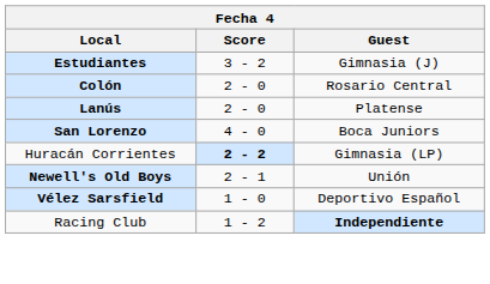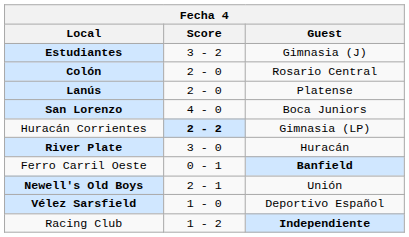 <table class="wikitable nowrap" style="font-size:88%; float:left; margin-right:1em;">
 <tr>
 <th colspan=3 align=center>Fecha 4</th>
 </tr>
 <tr>
 <th width="150">Local</th>
 <th width="75">Score</th>
 <th width="150">Guest</th>
 </tr>
 <tr align=center>
 <td bgcolor=#D0E7FF><strong>Estudiantes</strong></td>
 <td>3 - 2</td>
 <td>Gimnasia (J)</td>
 </tr>
 <tr align=center>
 <td bgcolor=#D0E7FF><strong>Colón</strong></td>
 <td>2 - 0</td>
 <td>Rosario Central</td>
 </tr>
 <tr align=center>
 <td bgcolor=#D0E7FF><strong>Lanús</strong></td>
 <td>2 - 0</td>
 <td>Platense</td>
 </tr>
 <tr align=center>
 <td bgcolor=#D0E7FF><strong>San Lorenzo</strong></td>
 <td>4 - 0</td>
 <td>Boca Juniors</td>
 </tr>
 <tr align=center>
 <td>Huracán Corrientes</td>
 <td bgcolor=#D0E7FF><strong>2 - 2</strong></td>
 <td>Gimnasia (LP)</td>
 </tr>
 <tr align=center>
+<td bgcolor=#D0E7FF><strong>River Plate</strong></td>
+<td>3 - 0</td>
+<td>Huracán</td>
+</tr>
+<tr align=center>
+<td>Ferro Carril Oeste</td>
+<td>0 - 1</td>
+<td bgcolor=#D0E7FF><strong>Banfield</strong></td>
+</tr>
+<tr align=center>
 <td bgcolor=#D0E7FF><strong>Newell's Old Boys</strong></td>
 <td>2 - 1</td>
 <td>Unión</td>
 </tr>
 <tr align=center>
 <td bgcolor=#D0E7FF><strong>Vélez Sarsfield</strong></td>
 <td>1 - 0</td>
 <td>Deportivo Español</td>
 </tr>
 <tr align=center>
 <td>Racing Club</td>
 <td>1 - 2</td>
 <td bgcolor=#D0E7FF><strong>Independiente</strong></td>
 </tr>
 </table>
